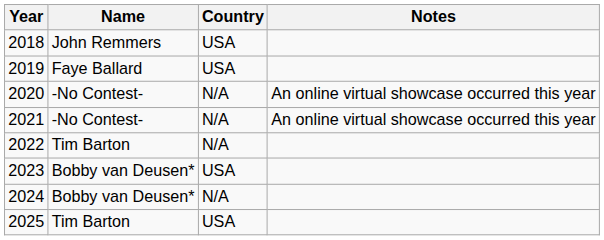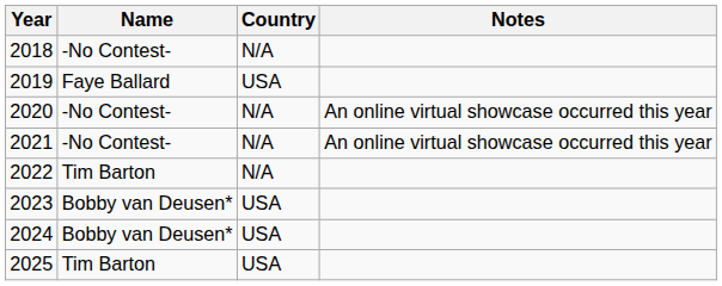 <table class="wikitable">
 <tr>
 <th>Year</th>
 <th>Name</th>
 <th>Country</th>
 <th>Notes</th>
 </tr>
 <tr>
 <td>2018</td>
-<td>John Remmers</td>
-<td>USA</td>
+<td>-No Contest-</td>
+<td>N/A</td>
 <td></td>
 </tr>
 <tr>
 <td>2019</td>
 <td>Faye Ballard</td>
 <td>USA</td>
 <td></td>
 </tr>
 <tr>
 <td>2020</td>
 <td>-No Contest-</td>
 <td>N/A</td>
 <td>An online virtual showcase occurred this year</td>
 </tr>
 <tr>
 <td>2021</td>
 <td>-No Contest-</td>
 <td>N/A</td>
 <td>An online virtual showcase occurred this year</td>
 </tr>
 <tr>
 <td>2022</td>
 <td>Tim Barton</td>
 <td>N/A</td>
 <td></td>
 </tr>
 <tr>
 <td>2023</td>
 <td>Bobby van Deusen*</td>
 <td>USA</td>
 <td></td>
 </tr>
 <tr>
 <td>2024</td>
 <td>Bobby van Deusen*</td>
-<td>N/A</td>
+<td>USA</td>
 <td></td>
 </tr>
 <tr>
 <td>2025</td>
 <td>Tim Barton</td>
 <td>USA</td>
 <td></td>
 </tr>
 </table>
